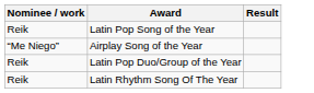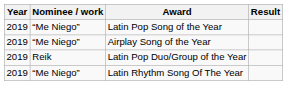 <table class="wikitable">
 <tr>
+<th>Year</th>
 <th>Nominee / work</th>
 <th>Award</th>
 <th>Result</th>
 </tr>
 <tr>
-<td>Reik</td>
+<td>2019</td>
+<td>“Me Niego”</td>
 <td>Latin Pop Song of the Year</td>
 <td></td>
 </tr>
 <tr>
+<td>2019</td>
 <td>“Me Niego”</td>
 <td>Airplay Song of the Year</td>
 <td></td>
 </tr>
 <tr>
+<td>2019</td>
 <td>Reik</td>
 <td>Latin Pop Duo/Group of the Year</td>
 <td></td>
 </tr>
 <tr>
-<td>Reik</td>
+<td>2019</td>
+<td>“Me Niego”</td>
 <td>Latin Rhythm Song Of The Year</td>
 <td></td>
 </tr>
 </table>
